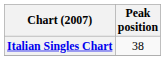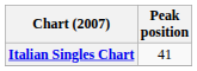 <table class="wikitable plainrowheaders" style="text-align:center">
 <tr>
 <th>Chart (2007)</th>
 <th>Peak<br>position</th>
 </tr>
 <tr>
 <th scope="row"><a href='#'>Italian Singles Chart</a></th>
-<td>38</td>
+<td>41</td>
 </tr>
 <tr>
 </tr>
 </table>
